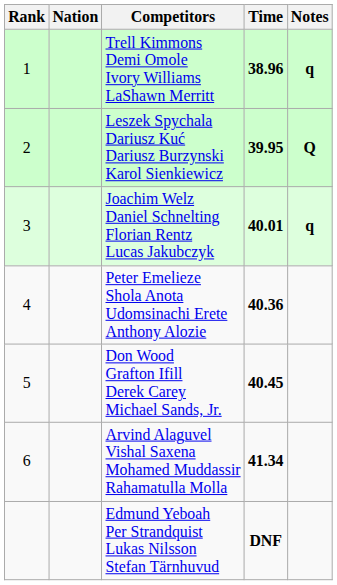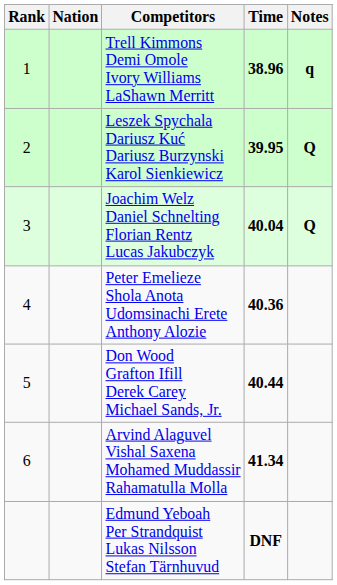 <table class="wikitable sortable" style="text-align:center">
 <tr>
 <th>Rank</th>
 <th>Nation</th>
 <th>Competitors</th>
 <th>Time</th>
 <th>Notes</th>
 </tr>
 <tr bgcolor=ccffcc>
 <td>1</td>
 <td align=left></td>
 <td align=left><a href='#'>Trell Kimmons</a><br><a href='#'>Demi Omole</a><br><a href='#'>Ivory Williams</a><br><a href='#'>LaShawn Merritt</a></td>
 <td><strong>38.96</strong></td>
 <td><strong>q</strong></td>
 </tr>
 <tr bgcolor=ccffcc>
 <td>2</td>
 <td align=left></td>
 <td align=left><a href='#'>Leszek Spychala</a><br><a href='#'>Dariusz Kuć</a><br><a href='#'>Dariusz Burzynski</a><br><a href='#'>Karol Sienkiewicz</a></td>
 <td><strong>39.95</strong></td>
 <td><strong>Q</strong></td>
 </tr>
 <tr bgcolor=ddffdd>
 <td>3</td>
 <td align=left></td>
 <td align=left><a href='#'>Joachim Welz</a><br><a href='#'>Daniel Schnelting</a><br><a href='#'>Florian Rentz</a><br><a href='#'>Lucas Jakubczyk</a></td>
-<td><strong>40.01</strong></td>
-<td><strong>q</strong></td>
+<td><strong>40.04</strong></td>
+<td><strong>Q</strong></td>
 </tr>
 <tr>
 <td>4</td>
 <td align=left></td>
 <td align=left><a href='#'>Peter Emelieze</a><br><a href='#'>Shola Anota</a><br><a href='#'>Udomsinachi Erete</a><br><a href='#'>Anthony Alozie</a></td>
 <td><strong>40.36</strong></td>
 <td></td>
 </tr>
 <tr>
 <td>5</td>
 <td align=left></td>
 <td align=left><a href='#'>Don Wood</a><br><a href='#'>Grafton Ifill</a><br><a href='#'>Derek Carey</a><br><a href='#'>Michael Sands, Jr.</a></td>
-<td><strong>40.45</strong></td>
+<td><strong>40.44</strong></td>
 <td></td>
 </tr>
 <tr>
 <td>6</td>
 <td align=left></td>
 <td align=left><a href='#'>Arvind Alaguvel</a><br><a href='#'>Vishal Saxena</a><br><a href='#'>Mohamed Muddassir</a><br><a href='#'>Rahamatulla Molla</a></td>
 <td><strong>41.34</strong></td>
 <td></td>
 </tr>
 <tr>
 <td></td>
 <td align=left></td>
 <td align=left><a href='#'>Edmund Yeboah</a><br><a href='#'>Per Strandquist</a><br><a href='#'>Lukas Nilsson</a><br><a href='#'>Stefan Tärnhuvud</a></td>
 <td><strong>DNF</strong></td>
 <td></td>
 </tr>
 </table>
